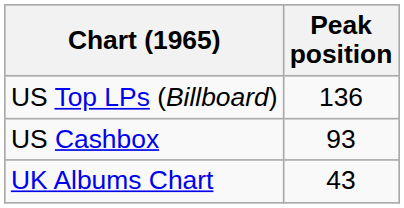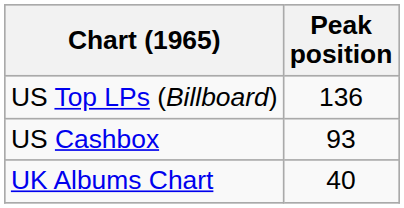 <table class="wikitable">
 <tr>
 <th>Chart (1965)</th>
 <th>Peak<br>position</th>
 </tr>
 <tr>
 <td>US <a href='#'>Top LPs</a> (<em>Billboard</em>)</td>
 <td align="center">136</td>
 </tr>
 <tr>
 <td>US <a href='#'>Cashbox</a></td>
 <td align="center">93</td>
 </tr>
 <tr>
 <td><a href='#'>UK Albums Chart</a></td>
-<td align="center">43</td>
+<td align="center">40</td>
 </tr>
 </table>
